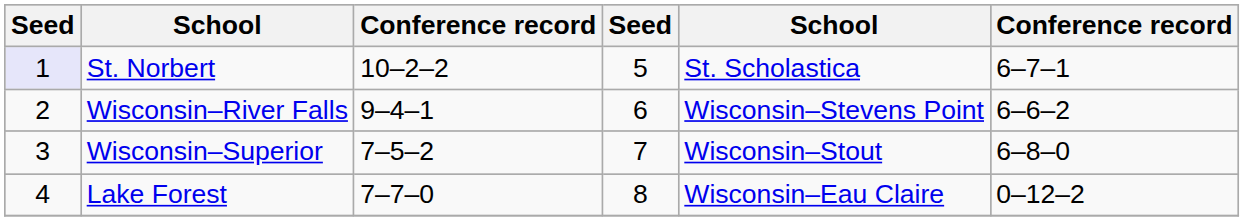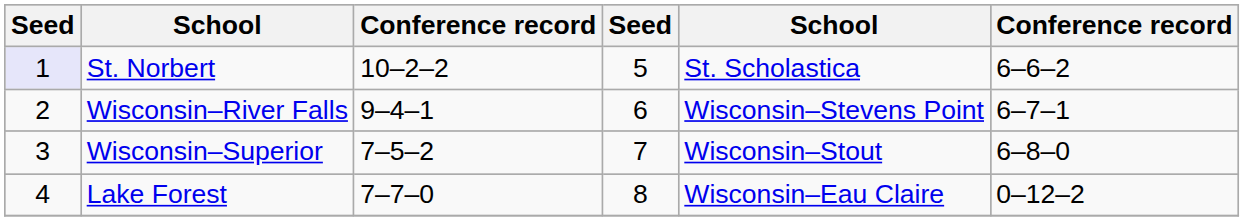 <table class="wikitable">
 <tr>
 <th>Seed</th>
 <th>School</th>
 <th>Conference record</th>
 <th>Seed</th>
 <th>School</th>
 <th>Conference record</th>
 </tr>
 <tr>
 <td align=center style="background: lavender;">1</td>
 <td><a href='#'>St. Norbert</a></td>
 <td>10–2–2</td>
 <td align=center>5</td>
 <td><a href='#'>St. Scholastica</a></td>
-<td>6–7–1</td>
+<td>6–6–2</td>
 </tr>
 <tr>
 <td align=center>2</td>
 <td><a href='#'>Wisconsin–River Falls</a></td>
 <td>9–4–1</td>
 <td align=center>6</td>
 <td><a href='#'>Wisconsin–Stevens Point</a></td>
-<td>6–6–2</td>
+<td>6–7–1</td>
 </tr>
 <tr>
 <td align=center>3</td>
 <td><a href='#'>Wisconsin–Superior</a></td>
 <td>7–5–2</td>
 <td align=center>7</td>
 <td><a href='#'>Wisconsin–Stout</a></td>
 <td>6–8–0</td>
 </tr>
 <tr>
 <td align=center>4</td>
 <td><a href='#'>Lake Forest</a></td>
 <td>7–7–0</td>
 <td align=center>8</td>
 <td><a href='#'>Wisconsin–Eau Claire</a></td>
 <td>0–12–2</td>
 </tr>
 <tr>
 </tr>
 </table>
